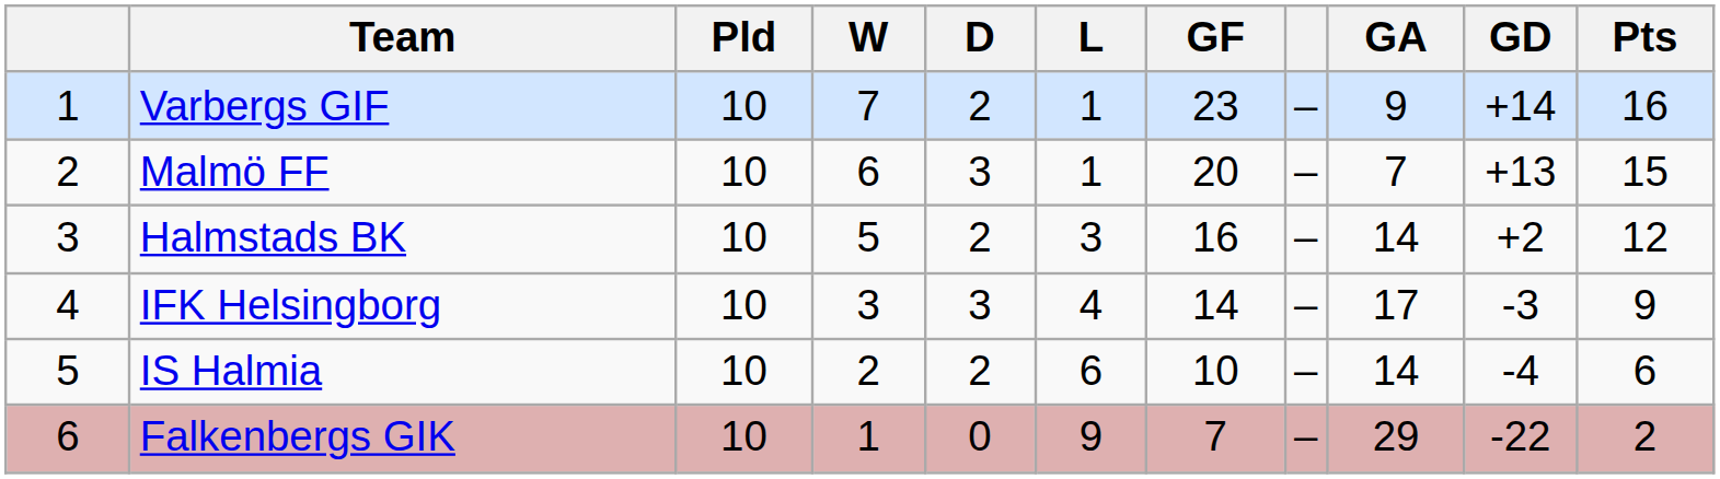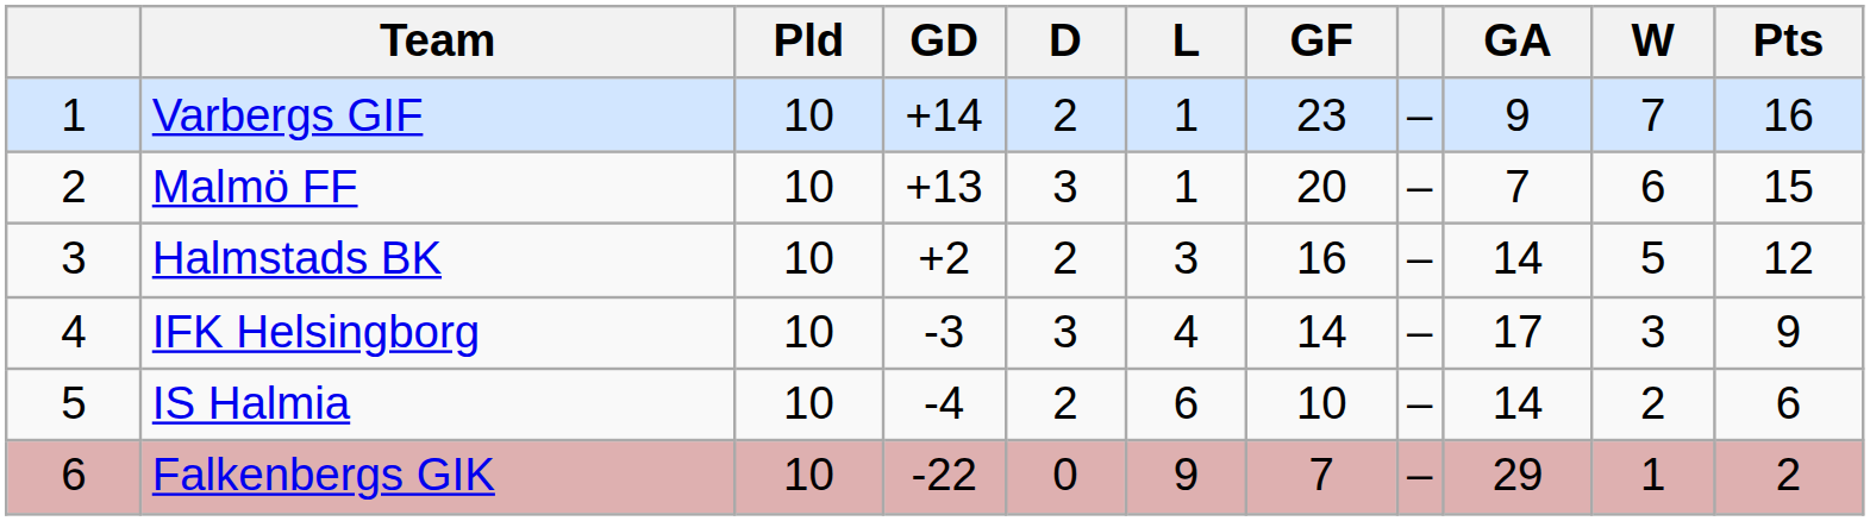 <table class="wikitable" style="text-align: center;">
 <tr>
 <th style="width: 40px;"></th>
 <th style="width: 200px;">Team</th>
 <th style="width: 45px;">Pld</th>
-<th style="width: 35px;">W</th>
+<th style="width: 35px;">GD</th>
 <th style="width: 35px;">D</th>
 <th style="width: 35px;">L</th>
 <th style="width: 45px;">GF</th>
 <th></th>
 <th style="width: 45px;">GA</th>
-<th style="width: 35px;">GD</th>
+<th style="width: 35px;">W</th>
 <th style="width: 45px;">Pts</th>
 </tr>
 <tr style="background: #d2e6ff">
 <td>1</td>
 <td style="text-align: left;"><a href='#'>Varbergs GIF</a></td>
 <td>10</td>
-<td>7</td>
+<td>+14</td>
 <td>2</td>
 <td>1</td>
 <td>23</td>
 <td>–</td>
 <td>9</td>
-<td>+14</td>
+<td>7</td>
 <td>16</td>
 </tr>
 <tr>
 <td>2</td>
 <td style="text-align: left;"><a href='#'>Malmö FF</a></td>
 <td>10</td>
-<td>6</td>
+<td>+13</td>
 <td>3</td>
 <td>1</td>
 <td>20</td>
 <td>–</td>
 <td>7</td>
-<td>+13</td>
+<td>6</td>
 <td>15</td>
 </tr>
 <tr>
 <td>3</td>
 <td style="text-align: left;"><a href='#'>Halmstads BK</a></td>
 <td>10</td>
-<td>5</td>
+<td>+2</td>
 <td>2</td>
 <td>3</td>
 <td>16</td>
 <td>–</td>
 <td>14</td>
-<td>+2</td>
+<td>5</td>
 <td>12</td>
 </tr>
 <tr>
 <td>4</td>
 <td style="text-align: left;"><a href='#'>IFK Helsingborg</a></td>
 <td>10</td>
-<td>3</td>
+<td>-3</td>
 <td>3</td>
 <td>4</td>
 <td>14</td>
 <td>–</td>
 <td>17</td>
-<td>-3</td>
+<td>3</td>
 <td>9</td>
 </tr>
 <tr>
 <td>5</td>
 <td style="text-align: left;"><a href='#'>IS Halmia</a></td>
 <td>10</td>
-<td>2</td>
+<td>-4</td>
 <td>2</td>
 <td>6</td>
 <td>10</td>
 <td>–</td>
 <td>14</td>
-<td>-4</td>
+<td>2</td>
 <td>6</td>
 </tr>
 <tr style="background: #deb0b0">
 <td>6</td>
 <td style="text-align: left;"><a href='#'>Falkenbergs GIK</a></td>
 <td>10</td>
-<td>1</td>
+<td>-22</td>
 <td>0</td>
 <td>9</td>
 <td>7</td>
 <td>–</td>
 <td>29</td>
-<td>-22</td>
+<td>1</td>
 <td>2</td>
 </tr>
 </table>
